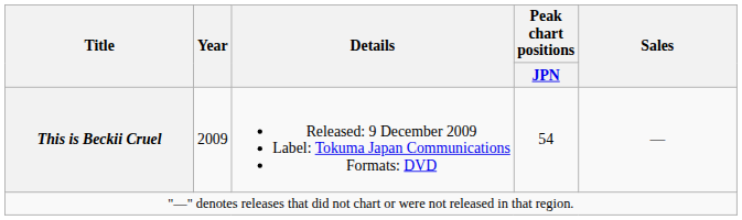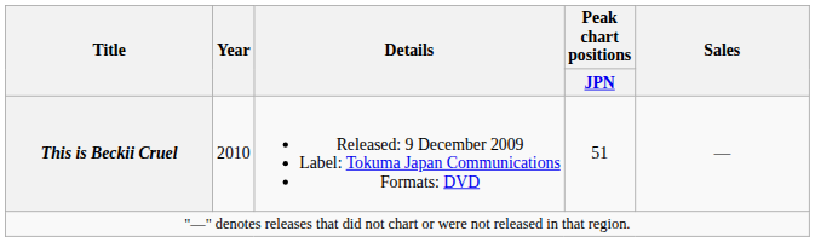 <table class="wikitable plainrowheaders" style="text-align:center;">
 <tr>
 <th rowspan="2" style="width:12em;">Title</th>
 <th rowspan="2">Year</th>
 <th rowspan="2">Details</th>
 <th colspan="1">Peak chart positions</th>
 <th rowspan="2" style="width:10em;">Sales</th>
 </tr>
 <tr>
 <th width="30"><a href='#'>JPN</a><br></th>
 </tr>
 <tr>
 <th scope="row"><em>This is Beckii Cruel</em></th>
-<td>2009</td>
+<td>2010</td>
 <td><br><ul><li>Released: 9 December 2009</li><li>Label: <a href='#'>Tokuma Japan Communications</a></li><li>Formats: <a href='#'>DVD</a></li></ul></td>
-<td>54</td>
+<td>51</td>
 <td>—</td>
 </tr>
 <tr>
 <td colspan="6" style="font-size:90%;">"—" denotes releases that did not chart or were not released in that region.</td>
 </tr>
 </table>
